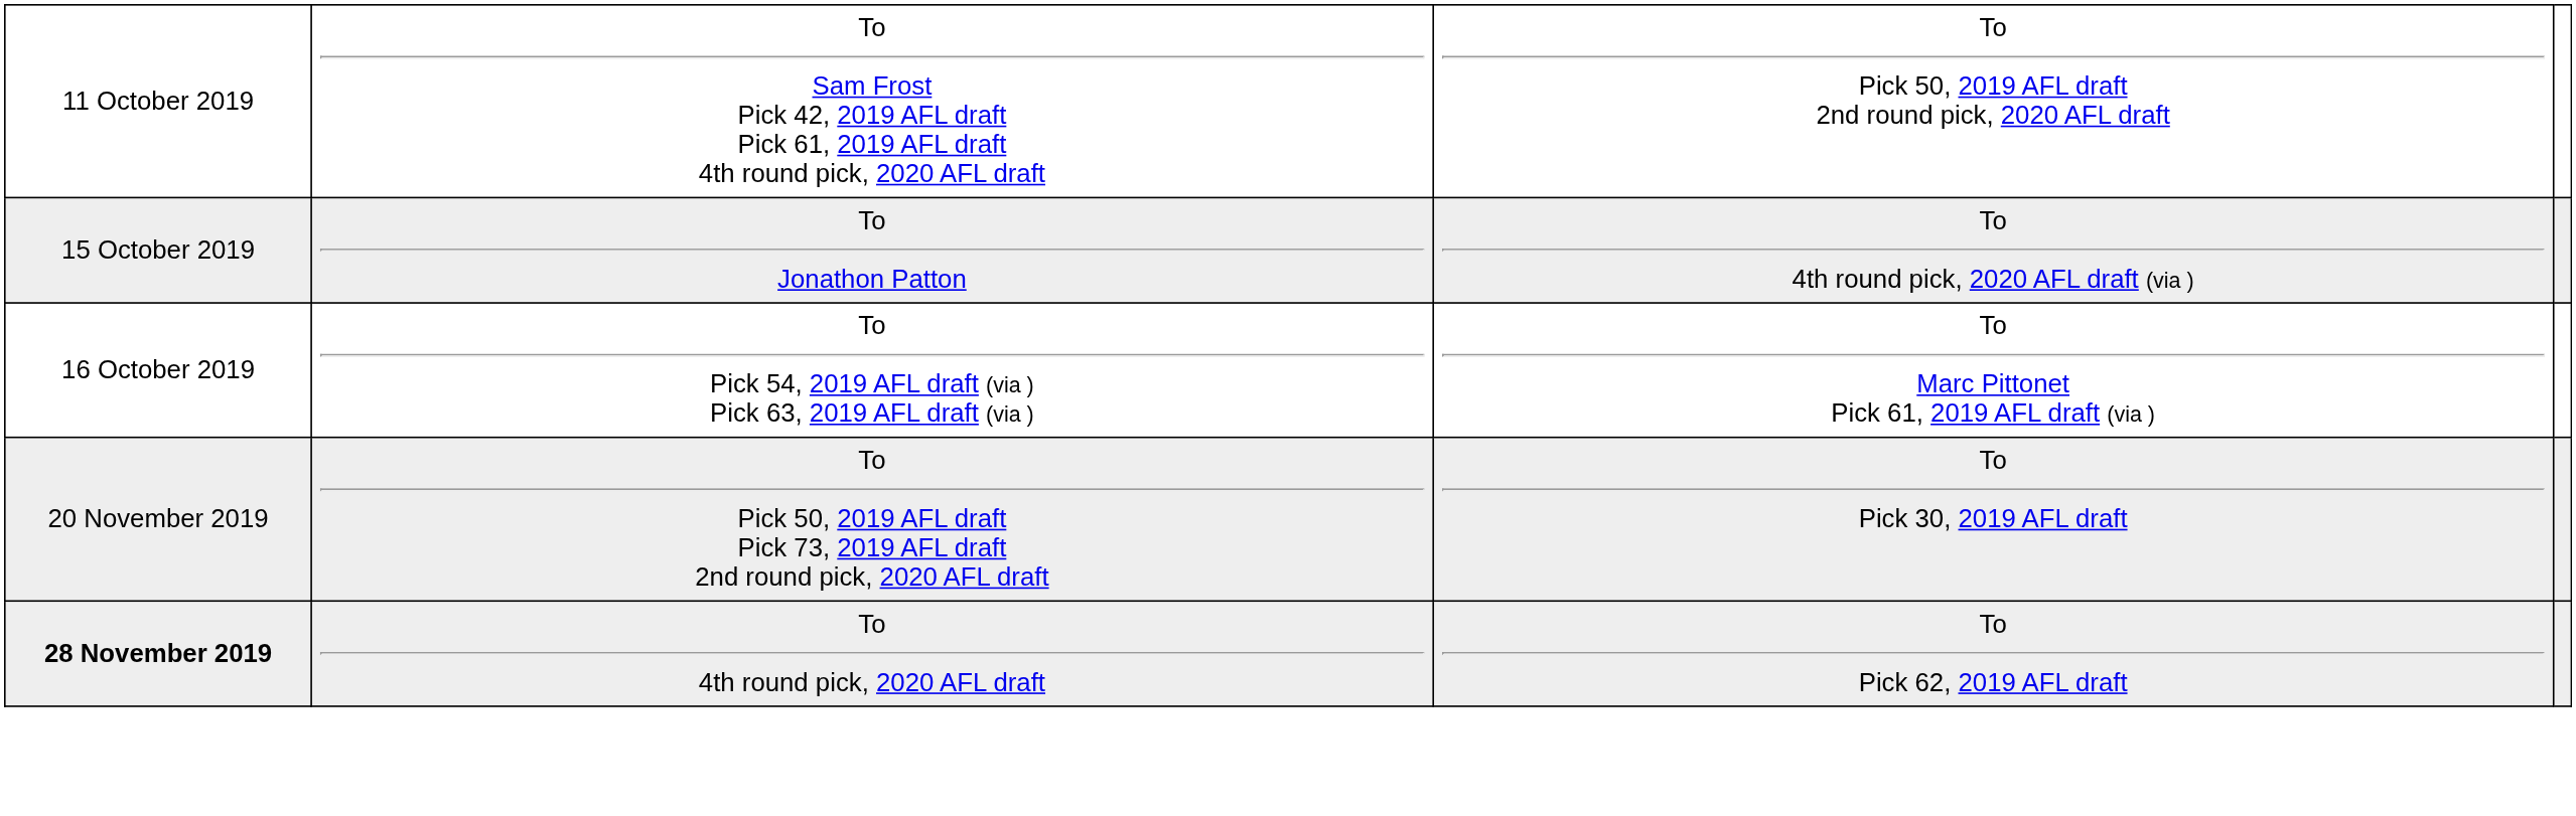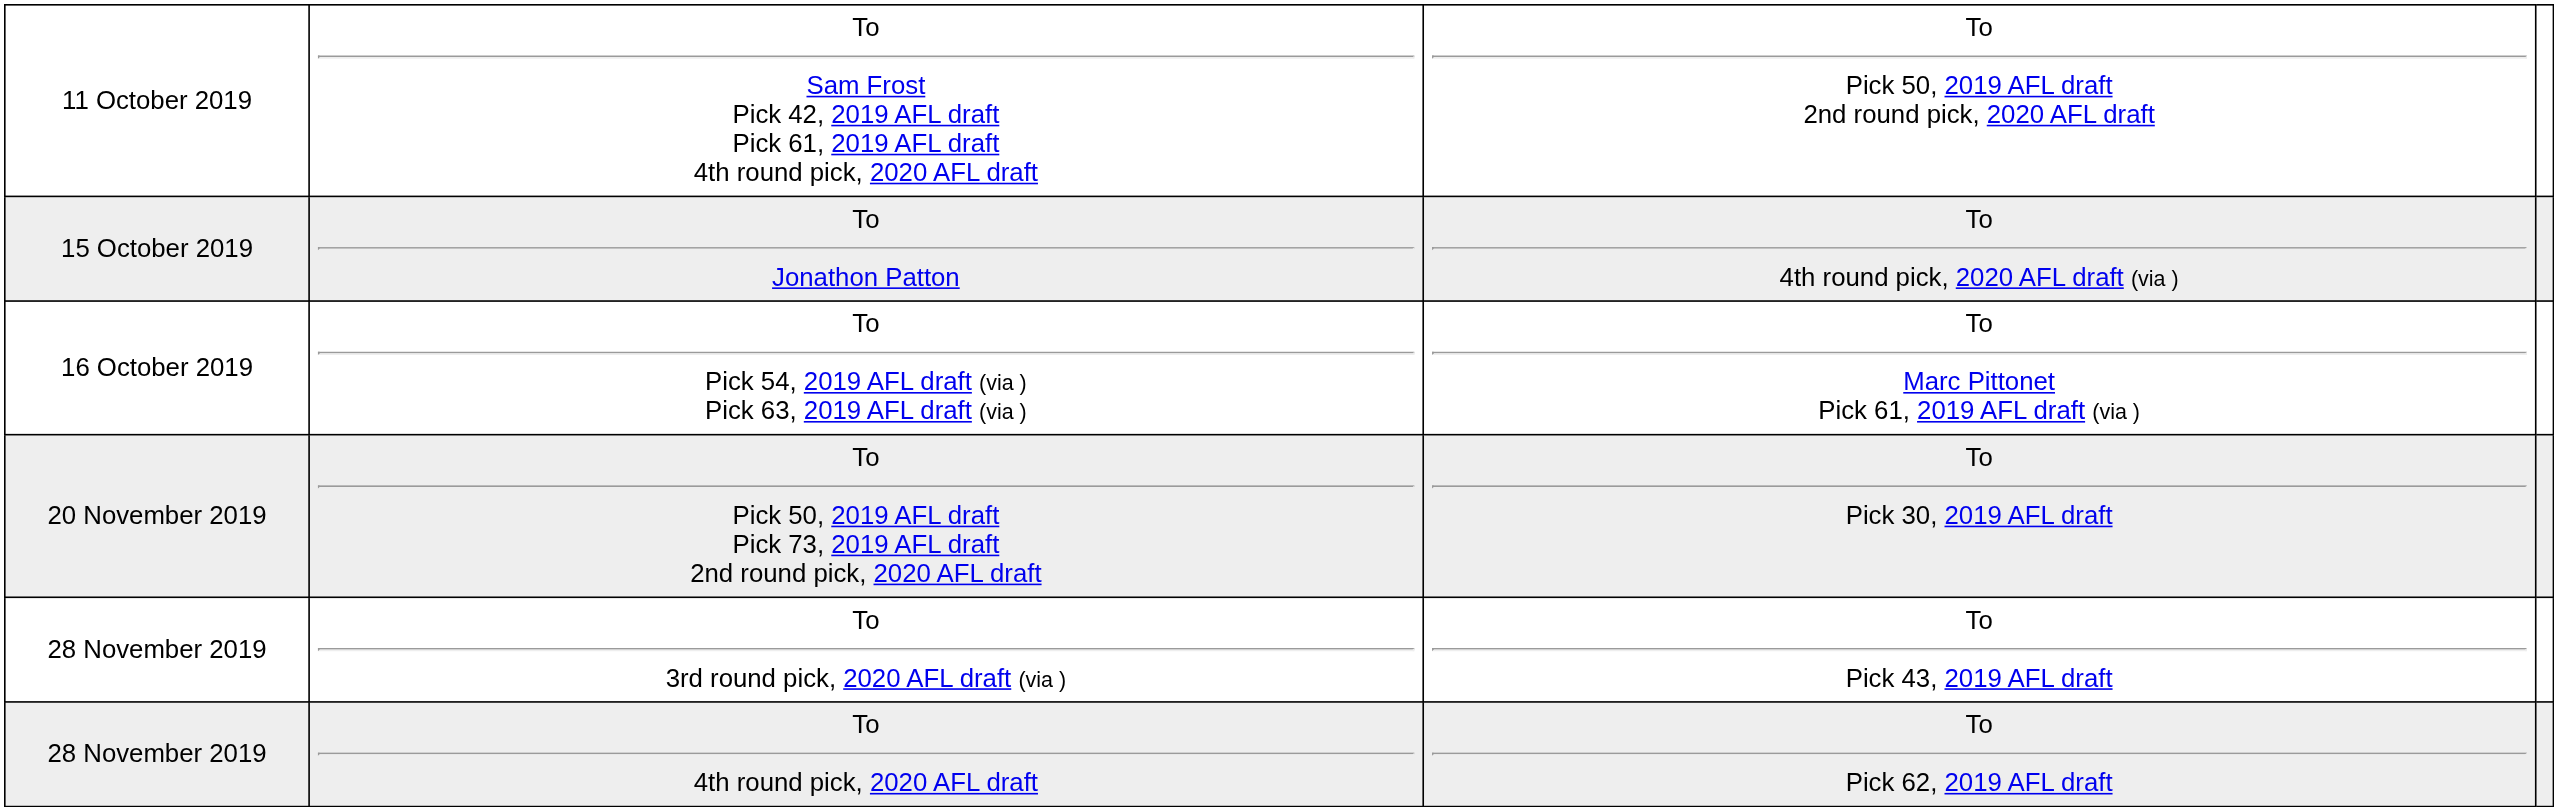 <table border=1 style="border-collapse:collapse; text-align: center; width: 100%" bordercolor="#000000" cellpadding="5">
 <tr>
 <td style="width:12%">11 October 2019</td>
 <td style="width:44%; vertical-align:top;">To <strong></strong><hr><a href='#'>Sam Frost</a><br>Pick 42, <a href='#'>2019 AFL draft</a><br>Pick 61, <a href='#'>2019 AFL draft</a><br>4th round pick, <a href='#'>2020 AFL draft</a></td>
 <td style="width:44%; vertical-align:top;">To <strong></strong><hr>Pick 50, <a href='#'>2019 AFL draft</a><br>2nd round pick, <a href='#'>2020 AFL draft</a></td>
 <td></td>
 </tr>
 <tr style="background:#EEE">
 <td style="width:12%">15 October 2019</td>
 <td style="width:44%; vertical-align:top;">To <strong></strong><hr><a href='#'>Jonathon Patton</a></td>
 <td style="width:44%; vertical-align:top;">To <strong></strong><hr>4th round pick, <a href='#'>2020 AFL draft</a> <small>(via )</small></td>
 <td></td>
 </tr>
 <tr>
 <td style="width:12%">16 October 2019</td>
 <td style="width:44%; vertical-align:top;">To <strong></strong><hr>Pick 54, <a href='#'>2019 AFL draft</a> <small>(via )</small><br>Pick 63, <a href='#'>2019 AFL draft</a> <small>(via )</small></td>
 <td style="width:44%; vertical-align:top;">To <strong></strong><hr><a href='#'>Marc Pittonet</a><br> Pick 61, <a href='#'>2019 AFL draft</a> <small>(via )</small></td>
 <td></td>
 </tr>
 <tr style="background:#EEE">
 <td style="width:12%">20 November 2019</td>
 <td style="width:44%; vertical-align:top;">To <strong></strong><hr>Pick 50, <a href='#'>2019 AFL draft</a><br>Pick 73, <a href='#'>2019 AFL draft</a><br>2nd round pick, <a href='#'>2020 AFL draft</a></td>
 <td style="width:44%; vertical-align:top;">To <strong></strong><hr>Pick 30, <a href='#'>2019 AFL draft</a></td>
 <td></td>
 </tr>
+<tr>
+<td style="width:12%">28 November 2019</td>
+<td style="width:44%; vertical-align:top;">To <strong></strong><hr>3rd round pick, <a href='#'>2020 AFL draft</a> <small>(via )</small></td>
+<td style="width:44%; vertical-align:top;">To <strong></strong><hr>Pick 43, <a href='#'>2019 AFL draft</a></td>
+<td></td>
+</tr>
 <tr style="background:#EEE">
-<td style="width:12%"><strong>28 November 2019</strong></td>
+<td style="width:12%">28 November 2019</td>
 <td style="width:44%; vertical-align:top;">To <strong></strong><hr>4th round pick, <a href='#'>2020 AFL draft</a></td>
 <td style="width:44%; vertical-align:top;">To <strong></strong><hr>Pick 62, <a href='#'>2019 AFL draft</a></td>
 <td></td>
 </tr>
 </table>
